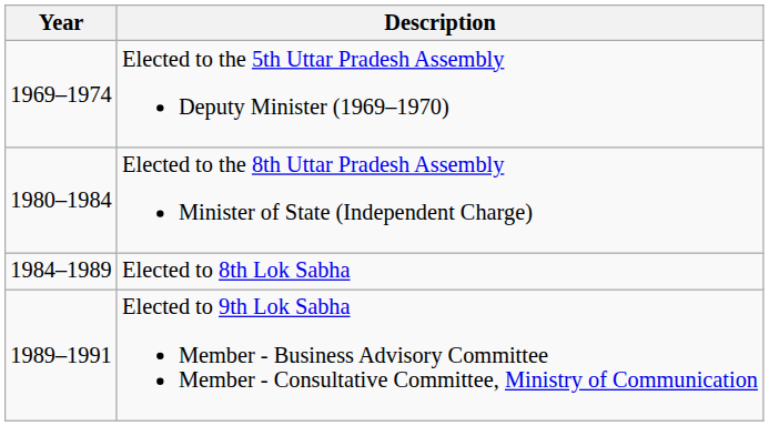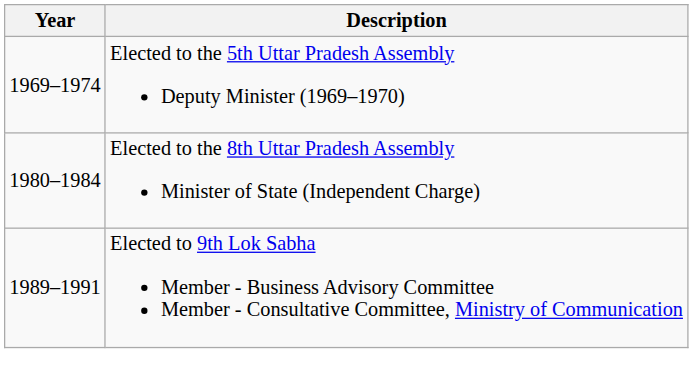 <table class="wikitable">
 <tr>
 <th>Year</th>
 <th>Description</th>
 </tr>
 <tr>
 <td>1969–1974</td>
 <td>Elected to the <a href='#'>5th Uttar Pradesh Assembly</a><br><ul><li>Deputy Minister (1969–1970)</li></ul></td>
 </tr>
 <tr>
 <td>1980–1984</td>
 <td>Elected to the <a href='#'>8th Uttar Pradesh Assembly</a><br><ul><li>Minister of State (Independent Charge)</li></ul></td>
 </tr>
 <tr>
-<td>1984–1989</td>
-<td>Elected to <a href='#'>8th Lok Sabha</a></td>
-</tr>
-<tr>
 <td>1989–1991</td>
 <td>Elected to <a href='#'>9th Lok Sabha</a><br><ul><li>Member - Business Advisory Committee</li><li>Member - Consultative Committee, <a href='#'>Ministry of Communication</a></li></ul></td>
 </tr>
 </table>
